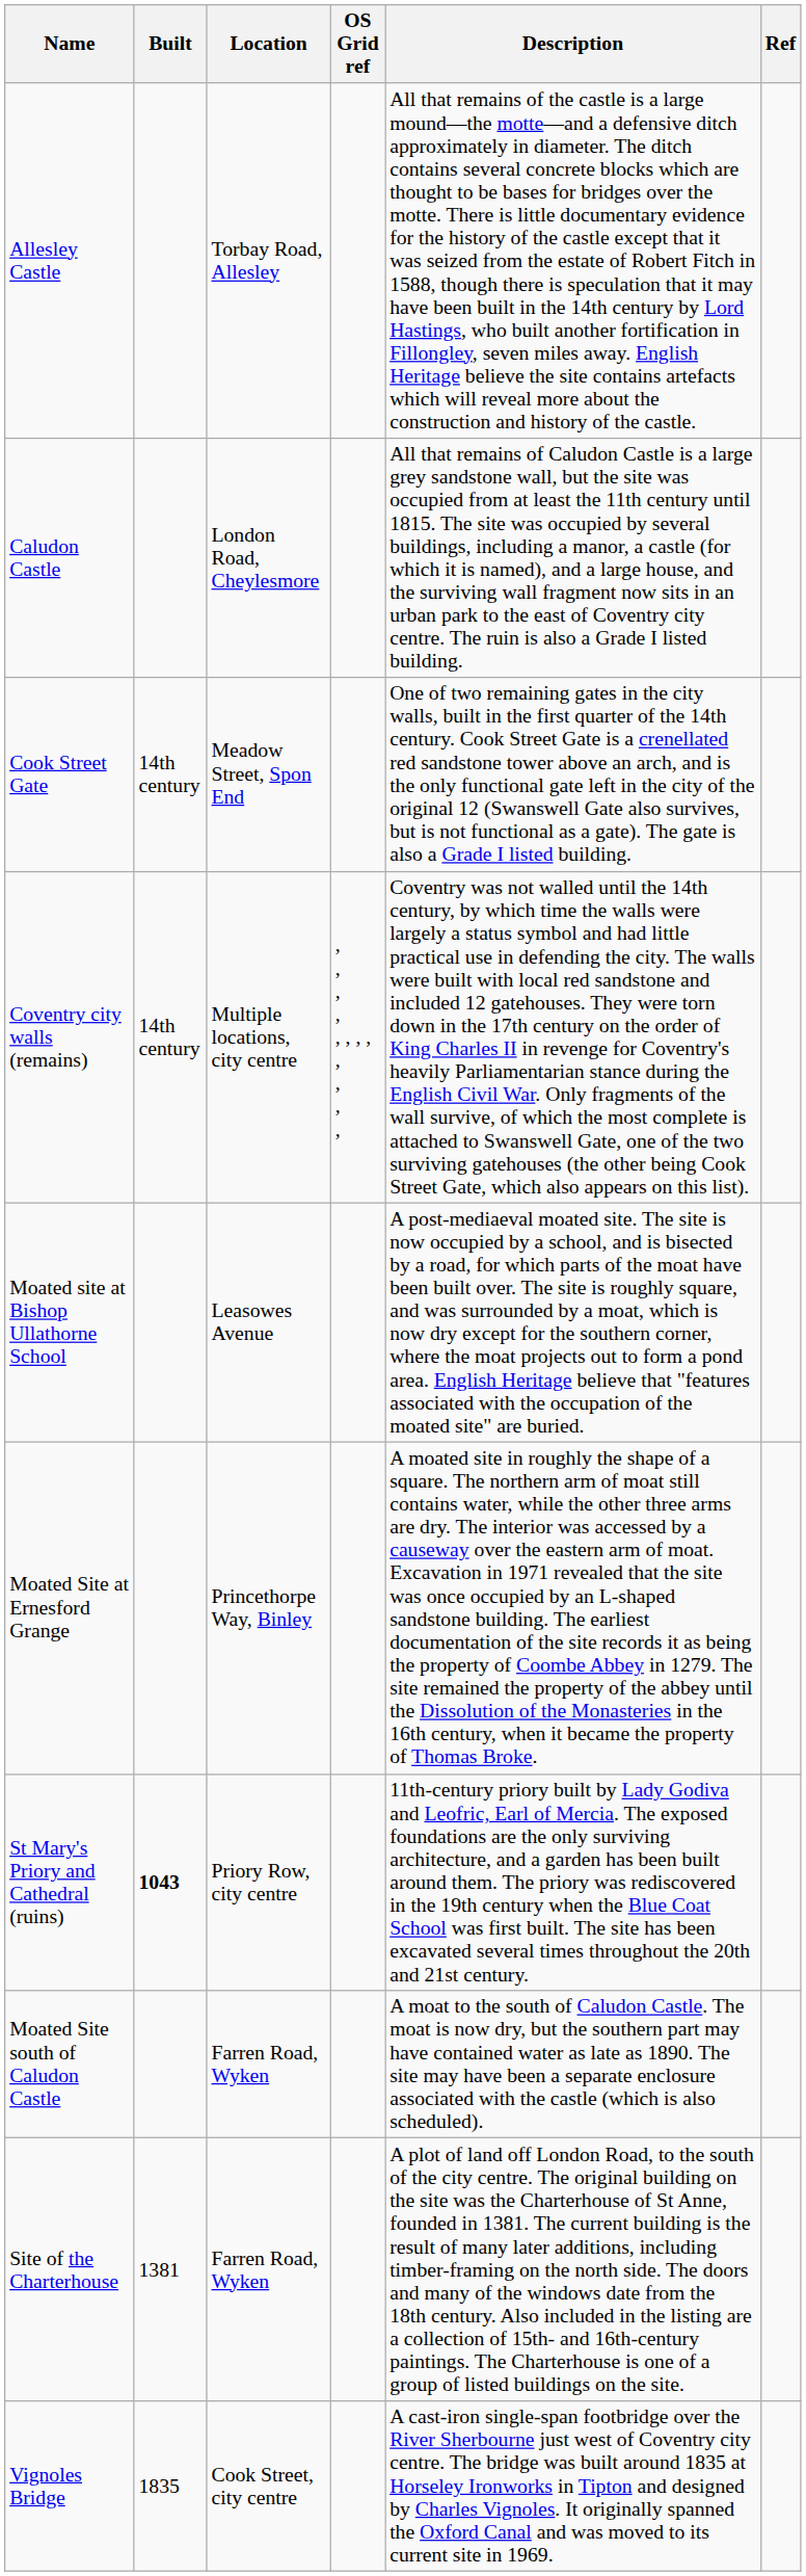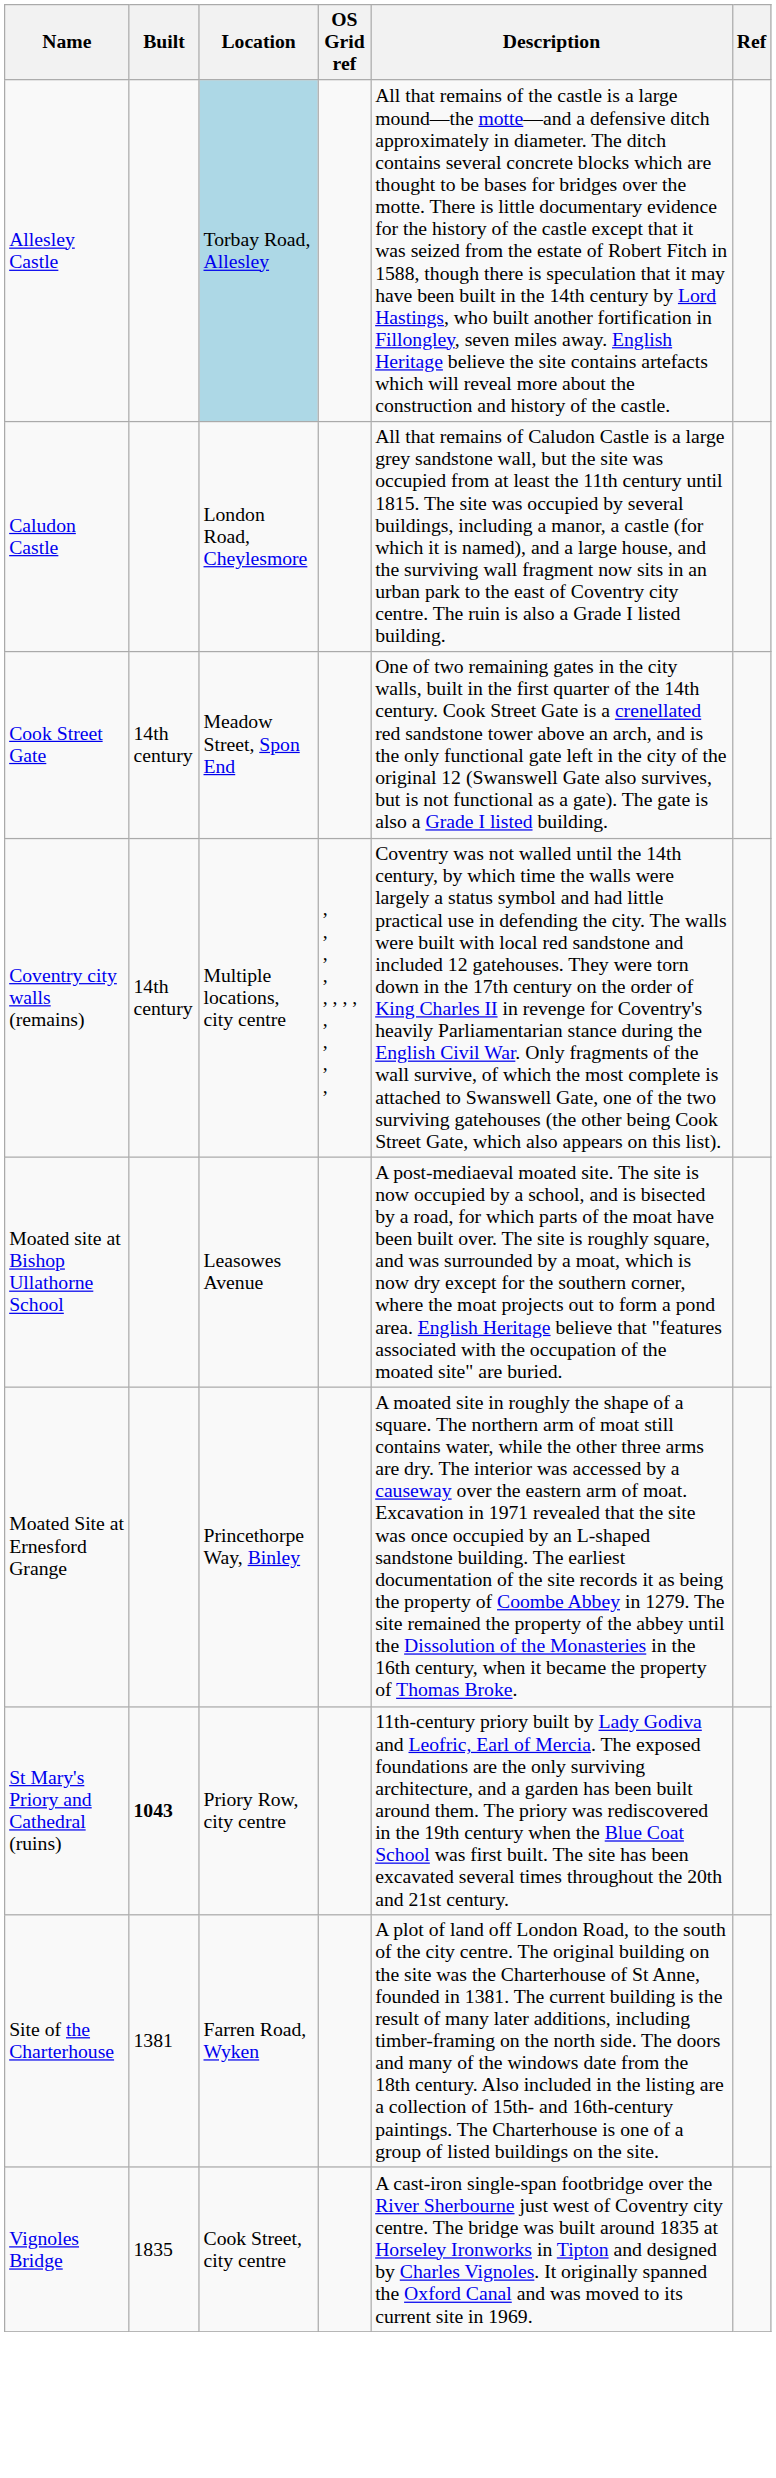 <table class="wikitable sortable plainrowheaders" style="margin-right: 0;">
 <tr>
 <th scope="col">Name</th>
 <th scope="col">Built</th>
 <th scope="col">Location</th>
 <th scope="col">OS Grid ref</th>
 <th scope="col" class="unsortable">Description</th>
 <th scope="col" class="unsortable">Ref</th>
 </tr>
 <tr>
 <td><a href='#'>Allesley Castle</a></td>
 <td></td>
-<td>Torbay Road, <a href='#'>Allesley</a></td>
+<td style="background: lightblue;">Torbay Road, <a href='#'>Allesley</a></td>
 <td></td>
 <td>All that remains of the castle is a large mound—the <a href='#'>motte</a>—and a defensive ditch approximately  in diameter. The ditch contains several concrete blocks which are thought to be bases for bridges over the motte. There is little documentary evidence for the history of the castle except that it was seized from the estate of Robert Fitch in 1588, though there is speculation that it may have been built in the 14th century by <a href='#'>Lord Hastings</a>, who built another fortification in <a href='#'>Fillongley</a>, seven miles away. <a href='#'>English Heritage</a> believe the site contains artefacts which will reveal more about the construction and history of the castle.</td>
 <td></td>
 </tr>
 <tr>
 <td><a href='#'>Caludon Castle</a></td>
 <td></td>
 <td>London Road, <a href='#'>Cheylesmore</a></td>
 <td></td>
 <td>All that remains of Caludon Castle is a large grey sandstone wall, but the site was occupied from at least the 11th century until 1815. The site was occupied by several buildings, including a manor, a castle (for which it is named), and a large house, and the surviving wall fragment now sits in an urban park to the east of Coventry city centre. The ruin is also a Grade I listed building.</td>
 <td></td>
 </tr>
 <tr>
 <td><a href='#'>Cook Street Gate</a></td>
 <td>14th century</td>
 <td>Meadow Street, <a href='#'>Spon End</a></td>
 <td></td>
 <td>One of two remaining gates in the city walls, built in the first quarter of the 14th century. Cook Street Gate is a <a href='#'>crenellated</a> red sandstone tower above an arch, and is the only functional gate left in the city of the original 12 (Swanswell Gate also survives, but is not functional as a gate). The gate is also a <a href='#'>Grade I listed</a> building.</td>
 <td></td>
 </tr>
 <tr>
 <td><a href='#'>Coventry city walls</a> (remains)</td>
 <td>14th century</td>
 <td>Multiple locations, city centre</td>
 <td>, <br>, <br>, <br>, <br>, , , , , <br>, <br>, <br>, <br></td>
 <td>Coventry was not walled until the 14th century, by which time the walls were largely a status symbol and had little practical use in defending the city. The walls were built with local red sandstone and included 12 gatehouses. They were torn down in the 17th century on the order of <a href='#'>King Charles II</a> in revenge for Coventry's heavily Parliamentarian stance during the <a href='#'>English Civil War</a>. Only fragments of the wall survive, of which the most complete is attached to Swanswell Gate, one of the two surviving gatehouses (the other being Cook Street Gate, which also appears on this list).</td>
 <td></td>
 </tr>
 <tr>
 <td>Moated site at <a href='#'>Bishop Ullathorne School</a></td>
 <td></td>
 <td>Leasowes Avenue</td>
 <td></td>
 <td>A post-mediaeval moated site. The site is now occupied by a school, and is bisected by a road, for which parts of the moat have been built over. The site is roughly square, and was surrounded by a moat, which is now dry except for the southern corner, where the moat projects out to form a pond area. <a href='#'>English Heritage</a> believe that "features associated with the occupation of the moated site" are buried.</td>
 <td></td>
 </tr>
 <tr>
 <td>Moated Site at Ernesford Grange</td>
 <td></td>
 <td>Princethorpe Way, <a href='#'>Binley</a></td>
 <td></td>
 <td>A moated site in roughly the shape of a square. The northern arm of moat still contains water, while the other three arms are dry. The interior was accessed by a <a href='#'>causeway</a> over the eastern arm of moat. Excavation in 1971 revealed that the site was once occupied by an L-shaped sandstone building. The earliest documentation of the site records it as being the property of <a href='#'>Coombe Abbey</a> in 1279. The site remained the property of the abbey until the <a href='#'>Dissolution of the Monasteries</a> in the 16th century, when it became the property of <a href='#'>Thomas Broke</a>.</td>
 <td></td>
 </tr>
 <tr>
 <td><a href='#'>St Mary's Priory and Cathedral</a> (ruins)</td>
 <td><strong>1043</strong></td>
 <td>Priory Row, city centre</td>
 <td></td>
 <td>11th-century priory built by <a href='#'>Lady Godiva</a> and <a href='#'>Leofric, Earl of Mercia</a>. The exposed foundations are the only surviving architecture, and a garden has been built around them. The priory was rediscovered in the 19th century when the <a href='#'>Blue Coat School</a> was first built. The site has been excavated several times throughout the 20th and 21st century.</td>
 <td></td>
 </tr>
 <tr>
-<td>Moated Site south of <a href='#'>Caludon Castle</a></td>
-<td></td>
-<td>Farren Road, <a href='#'>Wyken</a></td>
-<td></td>
-<td>A moat  to the south of <a href='#'>Caludon Castle</a>. The moat is now dry, but the southern part may have contained water as late as 1890. The site may have been a separate enclosure associated with the castle (which is also scheduled).</td>
-<td></td>
-</tr>
-<tr>
 <td>Site of <a href='#'>the Charterhouse</a></td>
 <td>1381</td>
 <td>Farren Road, <a href='#'>Wyken</a></td>
 <td></td>
 <td>A plot of land off London Road, to the south of the city centre. The original building on the site was the Charterhouse of St Anne, founded in 1381. The current building is the result of many later additions, including timber-framing on the north side. The doors and many of the windows date from the 18th century. Also included in the listing are a collection of 15th- and 16th-century paintings. The Charterhouse is one of a group of listed buildings on the site.</td>
 <td></td>
 </tr>
 <tr>
 <td><a href='#'>Vignoles Bridge</a></td>
 <td>1835</td>
 <td>Cook Street, city centre</td>
 <td></td>
 <td>A cast-iron single-span footbridge over the <a href='#'>River Sherbourne</a> just west of Coventry city centre. The bridge was built around 1835 at <a href='#'>Horseley Ironworks</a> in <a href='#'>Tipton</a> and designed by <a href='#'>Charles Vignoles</a>. It originally spanned the <a href='#'>Oxford Canal</a> and was moved to its current site in 1969.</td>
 <td></td>
 </tr>
 </table>
